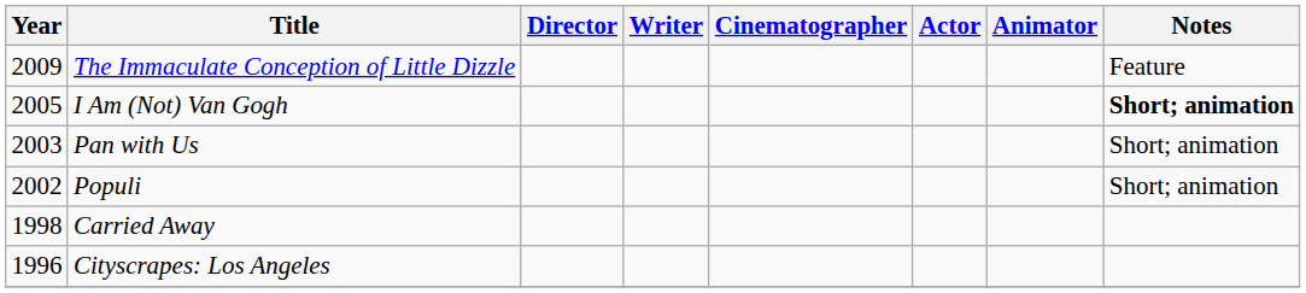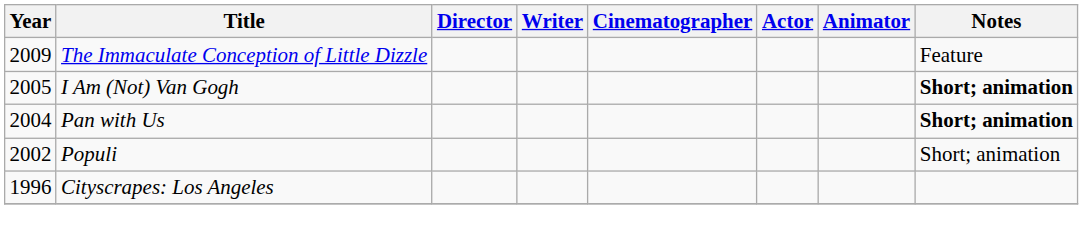 <table class="wikitable">
 <tr>
 <th>Year</th>
 <th>Title</th>
 <th><a href='#'>Director</a></th>
 <th><a href='#'>Writer</a></th>
 <th><a href='#'>Cinematographer</a></th>
 <th><a href='#'>Actor</a></th>
 <th><a href='#'>Animator</a></th>
 <th>Notes</th>
 </tr>
 <tr>
 <td>2009</td>
 <td><em><a href='#'>The Immaculate Conception of Little Dizzle</a></em></td>
 <td></td>
 <td></td>
 <td></td>
 <td></td>
 <td></td>
 <td>Feature</td>
 </tr>
 <tr>
 <td>2005</td>
 <td><em>I Am (Not) Van Gogh</em></td>
 <td></td>
 <td></td>
 <td></td>
 <td></td>
 <td></td>
 <td><strong>Short; animation</strong></td>
 </tr>
 <tr>
-<td>2003</td>
+<td>2004</td>
 <td><em>Pan with Us</em></td>
 <td></td>
 <td></td>
 <td></td>
 <td></td>
 <td></td>
-<td>Short; animation</td>
+<td><strong>Short; animation</strong></td>
 </tr>
 <tr>
 <td>2002</td>
 <td><em>Populi</em></td>
 <td></td>
 <td></td>
 <td></td>
 <td></td>
 <td></td>
 <td>Short; animation</td>
-</tr>
-<tr>
-<td>1998</td>
-<td><em>Carried Away</em></td>
-<td></td>
-<td></td>
-<td></td>
-<td></td>
-<td></td>
-<td></td>
 </tr>
 <tr>
 <td>1996</td>
 <td><em>Cityscrapes: Los Angeles</em></td>
 <td></td>
 <td></td>
 <td></td>
 <td></td>
 <td></td>
 <td></td>
 </tr>
 <tr>
 </tr>
 </table>
